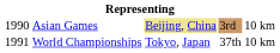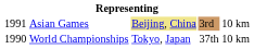 <table>
 <tr>
 <th colspan="5">Representing </th>
 </tr>
 <tr>
-<td>1990</td>
+<td>1991</td>
 <td><a href='#'>Asian Games</a></td>
 <td style="background: khaki;"><a href='#'>Beijing</a>, <a href='#'>China</a></td>
 <td bgcolor="cc9966">3rd</td>
 <td>10 km</td>
 </tr>
 <tr>
-<td>1991</td>
+<td>1990</td>
 <td><a href='#'>World Championships</a></td>
 <td><a href='#'>Tokyo</a>, <a href='#'>Japan</a></td>
 <td>37th</td>
 <td>10 km</td>
 </tr>
 </table>
